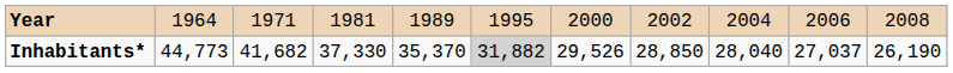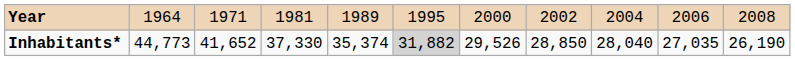 <table class="wikitable" align="center" width="650">
 <tr style="background:#EED5B7;" align="center">
 <td align=left><strong>Year</strong></td>
 <td>1964</td>
 <td>1971</td>
 <td>1981</td>
 <td>1989</td>
 <td>1995</td>
 <td>2000</td>
 <td>2002</td>
 <td>2004</td>
 <td>2006</td>
 <td>2008</td>
 </tr>
 <tr align="center">
 <td align=left><strong>Inhabitants*</strong></td>
 <td>44,773</td>
-<td>41,682</td>
+<td>41,652</td>
 <td>37,330</td>
-<td>35,370</td>
+<td>35,374</td>
 <td style="background: lightgrey;">31,882</td>
 <td>29,526</td>
 <td>28,850</td>
 <td>28,040</td>
-<td>27,037</td>
+<td>27,035</td>
 <td>26,190</td>
 </tr>
 </table>
